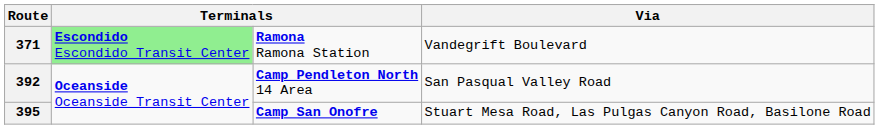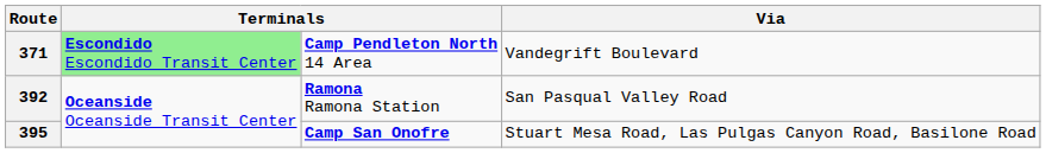 <table class="wikitable">
 <tr>
 <th>Route</th>
 <th colspan="2">Terminals</th>
 <th>Via</th>
 </tr>
 <tr>
 <th>371</th>
 <td style="background: lightgreen;"><strong><a href='#'>Escondido</a></strong><br><a href='#'>Escondido Transit Center</a></td>
-<td><strong><a href='#'>Ramona</a></strong><br>Ramona Station</td>
+<td><strong><a href='#'>Camp Pendleton North</a></strong><br>14 Area</td>
 <td>Vandegrift Boulevard</td>
 </tr>
 <tr>
 <th>392</th>
 <td rowspan="2"><strong><a href='#'>Oceanside</a></strong><br><a href='#'>Oceanside Transit Center</a></td>
-<td><strong><a href='#'>Camp Pendleton North</a></strong><br>14 Area</td>
+<td><strong><a href='#'>Ramona</a></strong><br>Ramona Station</td>
 <td>San Pasqual Valley Road</td>
 </tr>
 <tr>
 <th>395</th>
 <td><strong><a href='#'>Camp San Onofre</a></strong></td>
 <td>Stuart Mesa Road, Las Pulgas Canyon Road, Basilone Road</td>
 </tr>
 </table>
